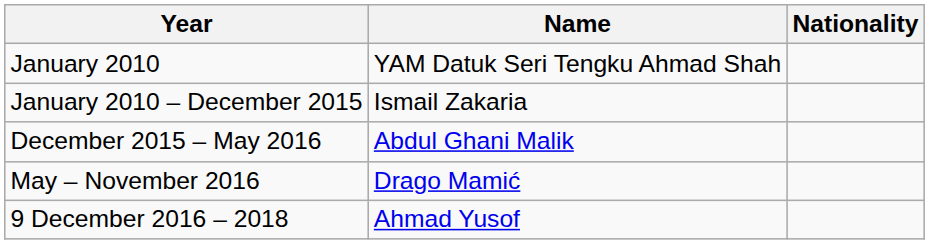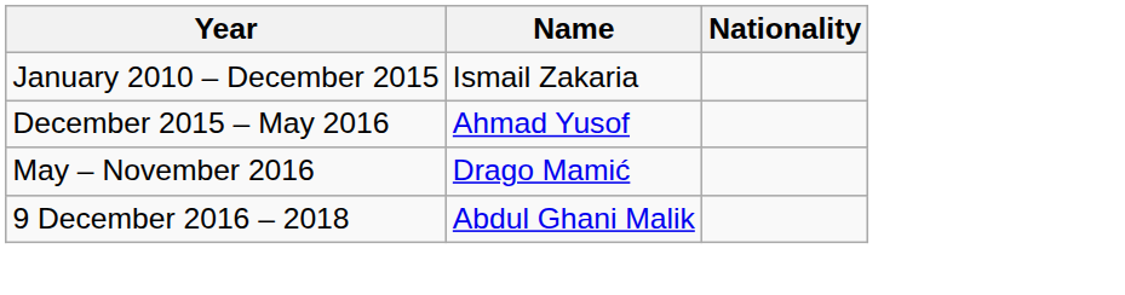 <table class="wikitable">
 <tr>
 <th>Year</th>
 <th>Name</th>
 <th>Nationality</th>
-</tr>
-<tr>
-<td>January 2010</td>
-<td>YAM Datuk Seri Tengku Ahmad Shah</td>
-<td></td>
 </tr>
 <tr>
 <td>January 2010 – December 2015</td>
 <td>Ismail Zakaria</td>
 <td></td>
 </tr>
 <tr>
 <td>December 2015 – May 2016</td>
-<td><a href='#'>Abdul Ghani Malik</a></td>
+<td><a href='#'>Ahmad Yusof</a></td>
 <td></td>
 </tr>
 <tr>
 <td>May – November 2016</td>
 <td><a href='#'>Drago Mamić</a></td>
 <td></td>
 </tr>
 <tr>
 <td>9 December 2016 – 2018</td>
-<td><a href='#'>Ahmad Yusof</a></td>
+<td><a href='#'>Abdul Ghani Malik</a></td>
 <td></td>
 </tr>
 </table>
